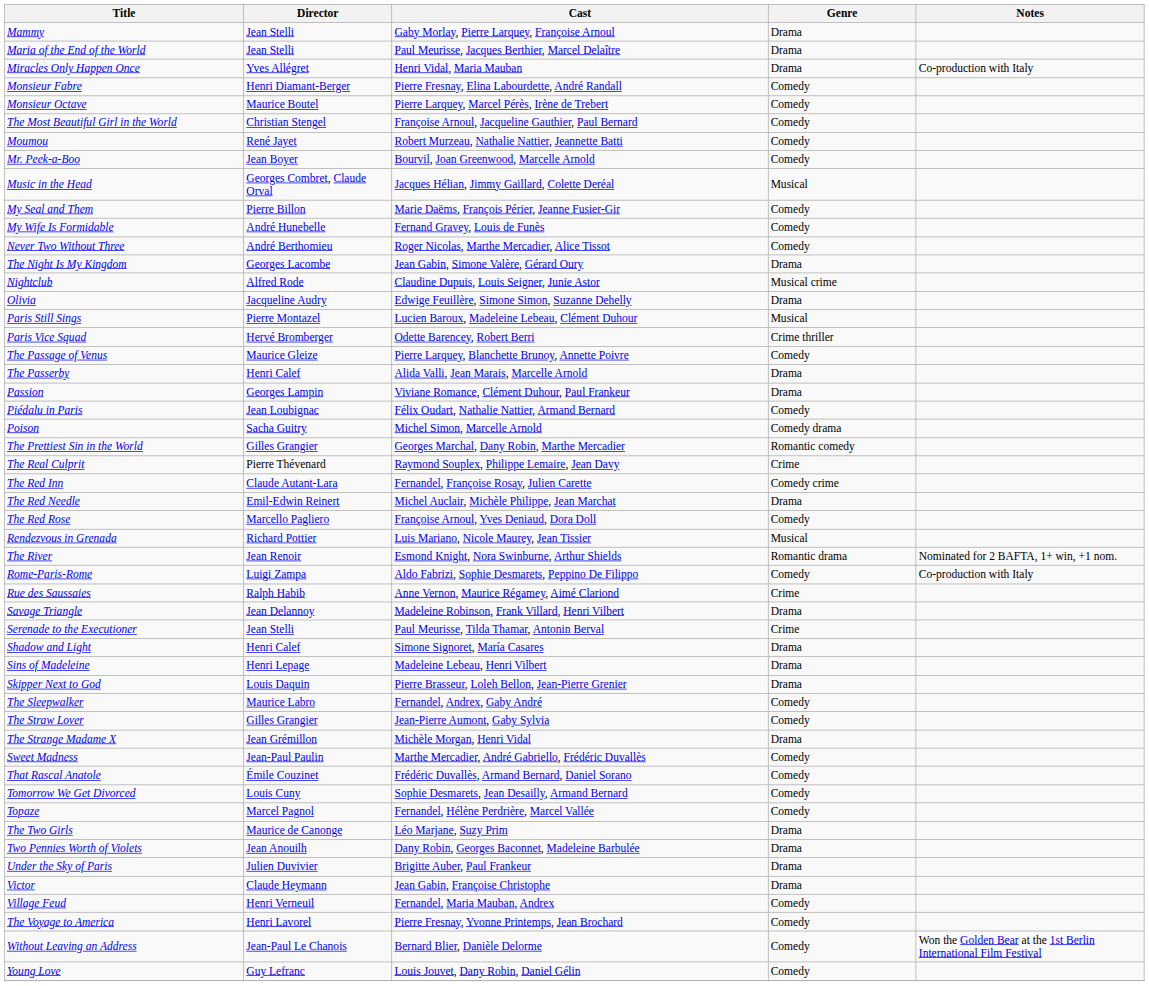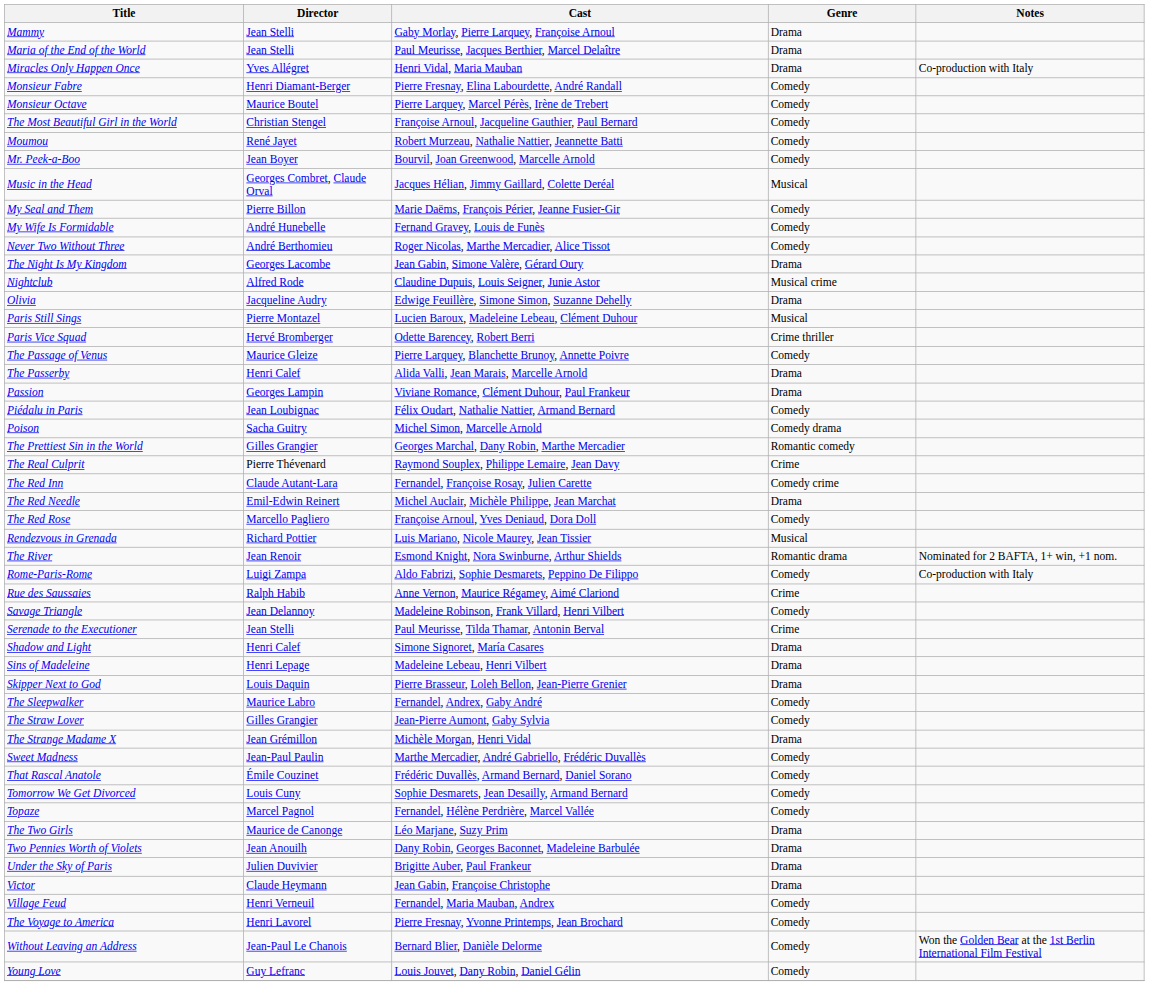 <table class="wikitable" style="width:100%;">
 <tr>
 <th style="width:21%;">Title</th>
 <th style="width:13%;">Director</th>
 <th style="width:33%;">Cast</th>
 <th style="width:13%;">Genre</th>
 <th style="width:20%;">Notes</th>
 </tr>
 <tr>
 <td><em><a href='#'>Mammy</a></em></td>
 <td><a href='#'>Jean Stelli</a></td>
 <td><a href='#'>Gaby Morlay</a>, <a href='#'>Pierre Larquey</a>, <a href='#'>Françoise Arnoul</a></td>
 <td>Drama</td>
 <td></td>
 </tr>
 <tr>
 <td><em><a href='#'>Maria of the End of the World</a></em></td>
 <td><a href='#'>Jean Stelli</a></td>
 <td><a href='#'>Paul Meurisse</a>, <a href='#'>Jacques Berthier</a>, <a href='#'>Marcel Delaître</a></td>
 <td>Drama</td>
 <td></td>
 </tr>
 <tr>
 <td><em><a href='#'>Miracles Only Happen Once</a></em></td>
 <td><a href='#'>Yves Allégret</a></td>
 <td><a href='#'>Henri Vidal</a>, <a href='#'>Maria Mauban</a></td>
 <td>Drama</td>
 <td>Co-production with Italy</td>
 </tr>
 <tr>
 <td><em><a href='#'>Monsieur Fabre</a></em></td>
 <td><a href='#'>Henri Diamant-Berger</a></td>
 <td><a href='#'>Pierre Fresnay</a>, <a href='#'>Elina Labourdette</a>, <a href='#'>André Randall</a></td>
 <td>Comedy</td>
 <td></td>
 </tr>
 <tr>
 <td><em><a href='#'>Monsieur Octave</a></em></td>
 <td><a href='#'>Maurice Boutel</a></td>
 <td><a href='#'>Pierre Larquey</a>, <a href='#'>Marcel Pérès</a>, <a href='#'>Irène de Trebert</a></td>
 <td>Comedy</td>
 <td></td>
 </tr>
 <tr>
 <td><em><a href='#'>The Most Beautiful Girl in the World</a></em></td>
 <td><a href='#'>Christian Stengel</a></td>
 <td><a href='#'>Françoise Arnoul</a>, <a href='#'>Jacqueline Gauthier</a>, <a href='#'>Paul Bernard</a></td>
 <td>Comedy</td>
 <td></td>
 </tr>
 <tr>
 <td><em><a href='#'>Moumou</a></em></td>
 <td><a href='#'>René Jayet</a></td>
 <td><a href='#'>Robert Murzeau</a>, <a href='#'>Nathalie Nattier</a>, <a href='#'>Jeannette Batti</a></td>
 <td>Comedy</td>
 <td></td>
 </tr>
 <tr>
 <td><em><a href='#'>Mr. Peek-a-Boo</a></em></td>
 <td><a href='#'>Jean Boyer</a></td>
 <td><a href='#'>Bourvil</a>, <a href='#'>Joan Greenwood</a>, <a href='#'>Marcelle Arnold</a></td>
 <td>Comedy</td>
 <td></td>
 </tr>
 <tr>
 <td><em><a href='#'>Music in the Head</a></em></td>
 <td><a href='#'>Georges Combret</a>, <a href='#'>Claude Orval</a></td>
 <td><a href='#'>Jacques Hélian</a>, <a href='#'>Jimmy Gaillard</a>, <a href='#'>Colette Deréal</a></td>
 <td>Musical</td>
 <td></td>
 </tr>
 <tr>
 <td><em><a href='#'>My Seal and Them</a></em></td>
 <td><a href='#'>Pierre Billon</a></td>
 <td><a href='#'>Marie Daëms</a>, <a href='#'>François Périer</a>, <a href='#'>Jeanne Fusier-Gir</a></td>
 <td>Comedy</td>
 <td></td>
 </tr>
 <tr>
 <td><em><a href='#'>My Wife Is Formidable</a></em></td>
 <td><a href='#'>André Hunebelle</a></td>
 <td><a href='#'>Fernand Gravey</a>, <a href='#'>Louis de Funès </a></td>
 <td>Comedy</td>
 <td></td>
 </tr>
 <tr>
 <td><em><a href='#'>Never Two Without Three</a></em></td>
 <td><a href='#'>André Berthomieu</a></td>
 <td><a href='#'>Roger Nicolas</a>, <a href='#'>Marthe Mercadier</a>, <a href='#'>Alice Tissot</a></td>
 <td>Comedy</td>
 <td></td>
 </tr>
 <tr>
 <td><em><a href='#'>The Night Is My Kingdom</a></em></td>
 <td><a href='#'>Georges Lacombe</a></td>
 <td><a href='#'>Jean Gabin</a>, <a href='#'>Simone Valère</a>, <a href='#'>Gérard Oury</a></td>
 <td>Drama</td>
 <td></td>
 </tr>
 <tr>
 <td><em><a href='#'>Nightclub</a></em></td>
 <td><a href='#'>Alfred Rode</a></td>
 <td><a href='#'>Claudine Dupuis</a>, <a href='#'>Louis Seigner</a>, <a href='#'>Junie Astor</a></td>
 <td>Musical crime</td>
 <td></td>
 </tr>
 <tr>
 <td><em><a href='#'>Olivia</a></em></td>
 <td><a href='#'>Jacqueline Audry</a></td>
 <td><a href='#'>Edwige Feuillère</a>, <a href='#'>Simone Simon</a>, <a href='#'>Suzanne Dehelly</a></td>
 <td>Drama</td>
 <td></td>
 </tr>
 <tr>
 <td><em><a href='#'>Paris Still Sings</a></em></td>
 <td><a href='#'>Pierre Montazel</a></td>
 <td><a href='#'>Lucien Baroux</a>, <a href='#'>Madeleine Lebeau</a>, <a href='#'>Clément Duhour</a></td>
 <td>Musical</td>
 <td></td>
 </tr>
 <tr>
 <td><em><a href='#'>Paris Vice Squad</a></em></td>
 <td><a href='#'>Hervé Bromberger</a></td>
 <td><a href='#'>Odette Barencey</a>, <a href='#'>Robert Berri</a></td>
 <td>Crime thriller</td>
 <td></td>
 </tr>
 <tr>
 <td><em><a href='#'>The Passage of Venus</a></em></td>
 <td><a href='#'>Maurice Gleize</a></td>
 <td><a href='#'>Pierre Larquey</a>, <a href='#'>Blanchette Brunoy</a>, <a href='#'>Annette Poivre</a></td>
 <td>Comedy</td>
 <td></td>
 </tr>
 <tr>
 <td><em><a href='#'>The Passerby</a></em></td>
 <td><a href='#'>Henri Calef </a></td>
 <td><a href='#'>Alida Valli</a>, <a href='#'>Jean Marais</a>, <a href='#'>Marcelle Arnold</a></td>
 <td>Drama</td>
 <td></td>
 </tr>
 <tr>
 <td><em><a href='#'>Passion</a></em></td>
 <td><a href='#'>Georges Lampin</a></td>
 <td><a href='#'>Viviane Romance</a>, <a href='#'>Clément Duhour</a>, <a href='#'>Paul Frankeur</a></td>
 <td>Drama</td>
 <td></td>
 </tr>
 <tr>
 <td><em><a href='#'>Piédalu in Paris</a></em></td>
 <td><a href='#'>Jean Loubignac</a></td>
 <td><a href='#'>Félix Oudart</a>, <a href='#'>Nathalie Nattier</a>, <a href='#'>Armand Bernard</a></td>
 <td>Comedy</td>
 <td></td>
 </tr>
 <tr>
 <td><em><a href='#'>Poison</a></em></td>
 <td><a href='#'>Sacha Guitry</a></td>
 <td><a href='#'>Michel Simon</a>, <a href='#'>Marcelle Arnold</a></td>
 <td>Comedy drama</td>
 <td></td>
 </tr>
 <tr>
 <td><em><a href='#'>The Prettiest Sin in the World</a></em></td>
 <td><a href='#'>Gilles Grangier</a></td>
 <td><a href='#'>Georges Marchal</a>, <a href='#'>Dany Robin</a>, <a href='#'>Marthe Mercadier</a></td>
 <td>Romantic comedy</td>
 <td></td>
 </tr>
 <tr>
 <td><em><a href='#'>The Real Culprit</a></em></td>
 <td>Pierre Thévenard</td>
 <td><a href='#'>Raymond Souplex</a>, <a href='#'>Philippe Lemaire</a>, <a href='#'>Jean Davy</a></td>
 <td>Crime</td>
 <td></td>
 </tr>
 <tr>
 <td><em><a href='#'>The Red Inn</a></em></td>
 <td><a href='#'>Claude Autant-Lara</a></td>
 <td><a href='#'>Fernandel</a>, <a href='#'>Françoise Rosay</a>, <a href='#'>Julien Carette</a></td>
 <td>Comedy crime</td>
 <td></td>
 </tr>
 <tr>
 <td><em><a href='#'>The Red Needle</a></em></td>
 <td><a href='#'>Emil-Edwin Reinert</a></td>
 <td><a href='#'>Michel Auclair</a>, <a href='#'>Michèle Philippe</a>, <a href='#'>Jean Marchat</a></td>
 <td>Drama</td>
 <td></td>
 </tr>
 <tr>
 <td><em><a href='#'>The Red Rose</a></em></td>
 <td><a href='#'>Marcello Pagliero</a></td>
 <td><a href='#'>Françoise Arnoul</a>, <a href='#'>Yves Deniaud</a>, <a href='#'>Dora Doll</a></td>
 <td>Comedy</td>
 <td></td>
 </tr>
 <tr>
 <td><em><a href='#'>Rendezvous in Grenada</a></em></td>
 <td><a href='#'>Richard Pottier</a></td>
 <td><a href='#'>Luis Mariano</a>, <a href='#'>Nicole Maurey</a>, <a href='#'>Jean Tissier</a></td>
 <td>Musical</td>
 <td></td>
 </tr>
 <tr>
 <td><em><a href='#'>The River</a></em></td>
 <td><a href='#'>Jean Renoir</a></td>
 <td><a href='#'>Esmond Knight</a>, <a href='#'>Nora Swinburne</a>, <a href='#'>Arthur Shields</a></td>
 <td>Romantic drama</td>
 <td>Nominated for 2 BAFTA, 1+ win, +1 nom.</td>
 </tr>
 <tr>
 <td><em><a href='#'>Rome-Paris-Rome</a></em></td>
 <td><a href='#'>Luigi Zampa</a></td>
 <td><a href='#'>Aldo Fabrizi</a>, <a href='#'>Sophie Desmarets</a>, <a href='#'>Peppino De Filippo</a></td>
 <td>Comedy</td>
 <td>Co-production with Italy</td>
 </tr>
 <tr>
 <td><em><a href='#'>Rue des Saussaies</a></em></td>
 <td><a href='#'>Ralph Habib</a></td>
 <td><a href='#'>Anne Vernon</a>, <a href='#'>Maurice Régamey</a>, <a href='#'>Aimé Clariond</a></td>
 <td>Crime</td>
 <td></td>
 </tr>
 <tr>
 <td><em><a href='#'>Savage Triangle</a></em></td>
 <td><a href='#'>Jean Delannoy</a></td>
 <td><a href='#'>Madeleine Robinson</a>, <a href='#'>Frank Villard</a>, <a href='#'>Henri Vilbert</a></td>
-<td>Drama</td>
+<td>Comedy</td>
 <td></td>
 </tr>
 <tr>
 <td><em><a href='#'>Serenade to the Executioner</a></em></td>
 <td><a href='#'>Jean Stelli</a></td>
 <td><a href='#'>Paul Meurisse</a>, <a href='#'>Tilda Thamar</a>, <a href='#'>Antonin Berval</a></td>
 <td>Crime</td>
 <td></td>
 </tr>
 <tr>
 <td><em><a href='#'>Shadow and Light</a></em></td>
 <td><a href='#'>Henri Calef</a></td>
 <td><a href='#'>Simone Signoret</a>, <a href='#'>María Casares </a></td>
 <td>Drama</td>
 <td></td>
 </tr>
 <tr>
 <td><em><a href='#'>Sins of Madeleine</a></em></td>
 <td><a href='#'>Henri Lepage</a></td>
 <td><a href='#'>Madeleine Lebeau</a>, <a href='#'>Henri Vilbert</a></td>
 <td>Drama</td>
 <td></td>
 </tr>
 <tr>
 <td><em><a href='#'>Skipper Next to God</a></em></td>
 <td><a href='#'>Louis Daquin</a></td>
 <td><a href='#'>Pierre Brasseur</a>, <a href='#'>Loleh Bellon</a>, <a href='#'>Jean-Pierre Grenier</a></td>
 <td>Drama</td>
 <td></td>
 </tr>
 <tr>
 <td><em><a href='#'>The Sleepwalker</a></em></td>
 <td><a href='#'>Maurice Labro</a></td>
 <td><a href='#'>Fernandel</a>, <a href='#'>Andrex</a>, <a href='#'>Gaby André</a></td>
 <td>Comedy</td>
 <td></td>
 </tr>
 <tr>
 <td><em><a href='#'>The Straw Lover</a></em></td>
 <td><a href='#'>Gilles Grangier</a></td>
 <td><a href='#'>Jean-Pierre Aumont</a>, <a href='#'>Gaby Sylvia</a></td>
 <td>Comedy</td>
 <td></td>
 </tr>
 <tr>
 <td><em><a href='#'>The Strange Madame X</a></em></td>
 <td><a href='#'>Jean Grémillon</a></td>
 <td><a href='#'>Michèle Morgan</a>, <a href='#'>Henri Vidal</a></td>
 <td>Drama</td>
 <td></td>
 </tr>
 <tr>
 <td><em><a href='#'>Sweet Madness</a></em></td>
 <td><a href='#'>Jean-Paul Paulin</a></td>
 <td><a href='#'>Marthe Mercadier</a>, <a href='#'>André Gabriello</a>, <a href='#'>Frédéric Duvallès</a></td>
 <td>Comedy</td>
 <td></td>
 </tr>
 <tr>
 <td><em><a href='#'>That Rascal Anatole</a></em></td>
 <td><a href='#'>Émile Couzinet</a></td>
 <td><a href='#'>Frédéric Duvallès</a>, <a href='#'>Armand Bernard</a>, <a href='#'>Daniel Sorano</a></td>
 <td>Comedy</td>
 <td></td>
 </tr>
 <tr>
 <td><em><a href='#'>Tomorrow We Get Divorced</a></em></td>
 <td><a href='#'>Louis Cuny</a></td>
 <td><a href='#'>Sophie Desmarets</a>, <a href='#'>Jean Desailly</a>, <a href='#'>Armand Bernard</a></td>
 <td>Comedy</td>
 <td></td>
 </tr>
 <tr>
 <td><em><a href='#'>Topaze</a></em></td>
 <td><a href='#'>Marcel Pagnol</a></td>
 <td><a href='#'>Fernandel</a>, <a href='#'>Hélène Perdrière</a>, <a href='#'>Marcel Vallée</a></td>
 <td>Comedy</td>
 <td></td>
 </tr>
 <tr>
 <td><em><a href='#'>The Two Girls</a></em></td>
 <td><a href='#'>Maurice de Canonge </a></td>
 <td><a href='#'>Léo Marjane</a>, <a href='#'>Suzy Prim </a></td>
 <td>Drama</td>
 <td></td>
 </tr>
 <tr>
 <td><em><a href='#'>Two Pennies Worth of Violets</a></em></td>
 <td><a href='#'>Jean Anouilh</a></td>
 <td><a href='#'>Dany Robin</a>, <a href='#'>Georges Baconnet</a>, <a href='#'>Madeleine Barbulée</a></td>
 <td>Drama</td>
 <td></td>
 </tr>
 <tr>
 <td><em><a href='#'>Under the Sky of Paris</a></em></td>
 <td><a href='#'>Julien Duvivier</a></td>
 <td><a href='#'>Brigitte Auber</a>, <a href='#'>Paul Frankeur</a></td>
 <td>Drama</td>
 <td></td>
 </tr>
 <tr>
 <td><em><a href='#'>Victor</a></em></td>
 <td><a href='#'>Claude Heymann</a></td>
 <td><a href='#'>Jean Gabin</a>, <a href='#'>Françoise Christophe</a></td>
 <td>Drama</td>
 <td></td>
 </tr>
 <tr>
 <td><em><a href='#'>Village Feud</a></em></td>
 <td><a href='#'>Henri Verneuil</a></td>
 <td><a href='#'>Fernandel</a>, <a href='#'>Maria Mauban</a>, <a href='#'>Andrex</a></td>
 <td>Comedy</td>
 <td></td>
 </tr>
 <tr>
 <td><em><a href='#'>The Voyage to America</a></em></td>
 <td><a href='#'>Henri Lavorel</a></td>
 <td><a href='#'>Pierre Fresnay</a>, <a href='#'>Yvonne Printemps</a>, <a href='#'>Jean Brochard</a></td>
 <td>Comedy</td>
 <td></td>
 </tr>
 <tr>
 <td><em><a href='#'>Without Leaving an Address</a></em></td>
 <td><a href='#'>Jean-Paul Le Chanois</a></td>
 <td><a href='#'>Bernard Blier</a>, <a href='#'>Danièle Delorme</a></td>
 <td>Comedy</td>
 <td>Won the <a href='#'>Golden Bear</a> at the <a href='#'>1st Berlin International Film Festival</a></td>
 </tr>
 <tr>
 <td><em><a href='#'>Young Love</a></em></td>
 <td><a href='#'>Guy Lefranc</a></td>
 <td><a href='#'>Louis Jouvet</a>, <a href='#'>Dany Robin</a>, <a href='#'>Daniel Gélin</a></td>
 <td>Comedy</td>
 <td></td>
 </tr>
 <tr>
 </tr>
 </table>
